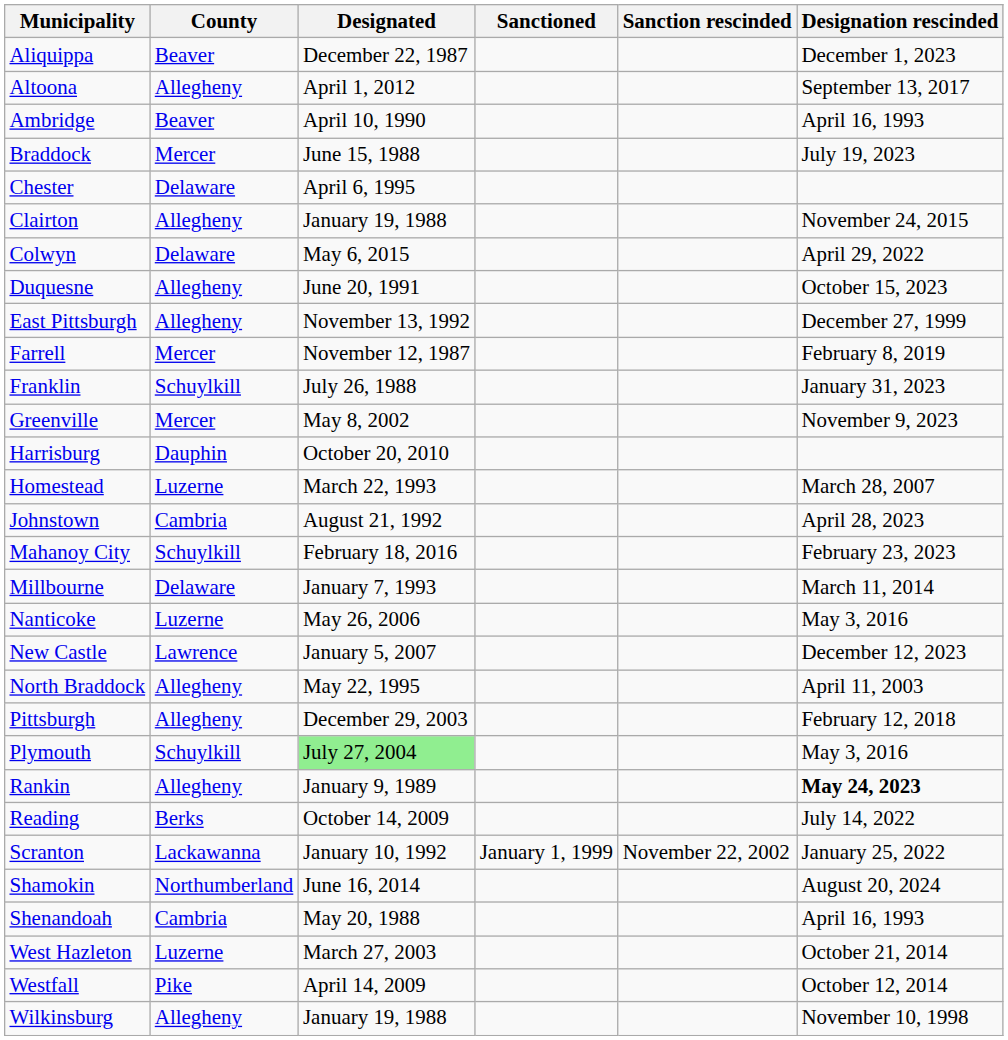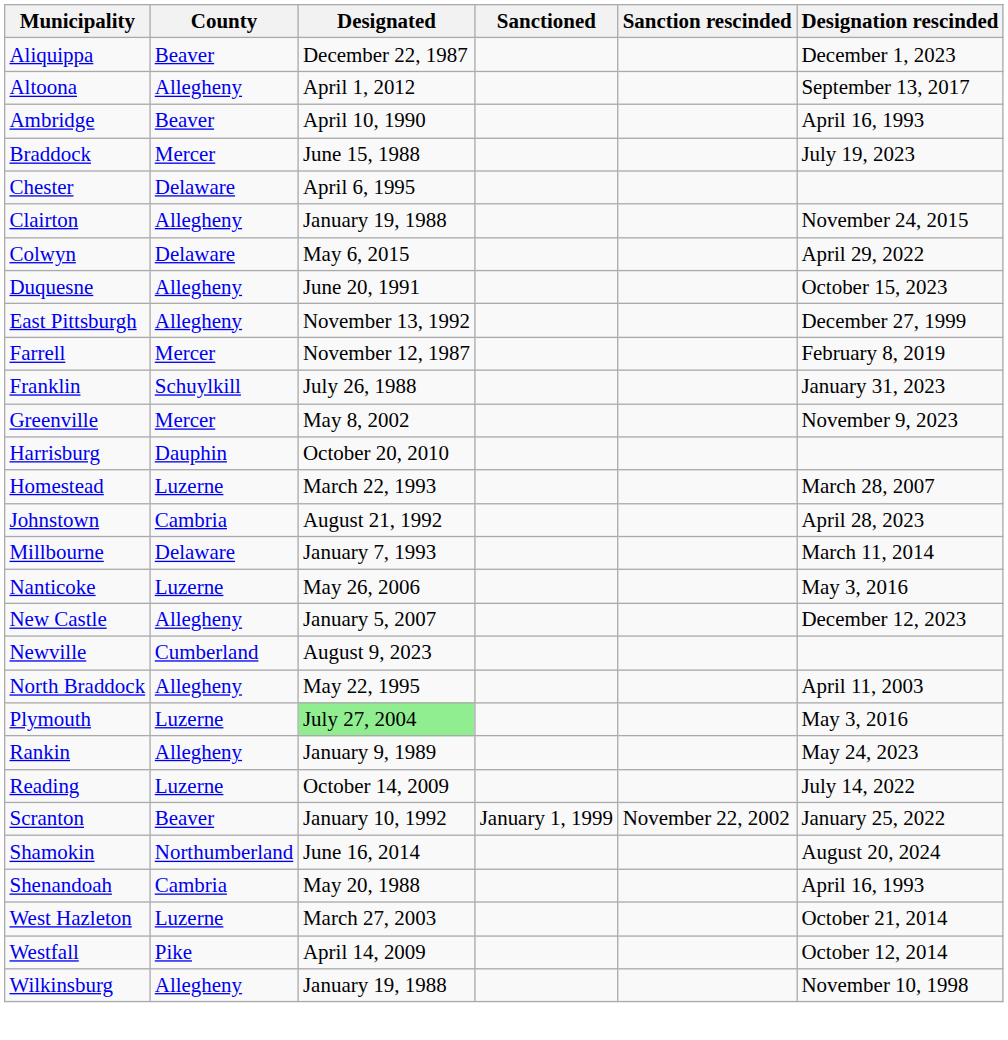 <table class="wikitable">
 <tr>
 <th>Municipality</th>
 <th>County</th>
 <th>Designated</th>
 <th>Sanctioned</th>
 <th>Sanction rescinded</th>
 <th>Designation rescinded</th>
 </tr>
 <tr>
 <td><a href='#'>Aliquippa</a></td>
 <td><a href='#'>Beaver</a></td>
 <td>December 22, 1987</td>
 <td></td>
 <td></td>
 <td>December 1, 2023</td>
 </tr>
 <tr>
 <td><a href='#'>Altoona</a></td>
 <td><a href='#'>Allegheny</a></td>
 <td>April 1, 2012</td>
 <td></td>
 <td></td>
 <td>September 13, 2017</td>
 </tr>
 <tr>
 <td><a href='#'>Ambridge</a></td>
 <td><a href='#'>Beaver</a></td>
 <td>April 10, 1990</td>
 <td></td>
 <td></td>
 <td>April 16, 1993</td>
 </tr>
 <tr>
 <td><a href='#'>Braddock</a></td>
 <td><a href='#'>Mercer</a></td>
 <td>June 15, 1988</td>
 <td></td>
 <td></td>
 <td>July 19, 2023</td>
 </tr>
 <tr>
 <td><a href='#'>Chester</a></td>
 <td><a href='#'>Delaware</a></td>
 <td>April 6, 1995</td>
 <td></td>
 <td></td>
 <td></td>
 </tr>
 <tr>
 <td><a href='#'>Clairton</a></td>
 <td><a href='#'>Allegheny</a></td>
 <td>January 19, 1988</td>
 <td></td>
 <td></td>
 <td>November 24, 2015</td>
 </tr>
 <tr>
 <td><a href='#'>Colwyn</a></td>
 <td><a href='#'>Delaware</a></td>
 <td>May 6, 2015</td>
 <td></td>
 <td></td>
 <td>April 29, 2022</td>
 </tr>
 <tr>
 <td><a href='#'>Duquesne</a></td>
 <td><a href='#'>Allegheny</a></td>
 <td>June 20, 1991</td>
 <td></td>
 <td></td>
 <td>October 15, 2023</td>
 </tr>
 <tr>
 <td><a href='#'>East Pittsburgh</a></td>
 <td><a href='#'>Allegheny</a></td>
 <td>November 13, 1992</td>
 <td></td>
 <td></td>
 <td>December 27, 1999</td>
 </tr>
 <tr>
 <td><a href='#'>Farrell</a></td>
 <td><a href='#'>Mercer</a></td>
 <td>November 12, 1987</td>
 <td></td>
 <td></td>
 <td>February 8, 2019</td>
 </tr>
 <tr>
 <td><a href='#'>Franklin</a></td>
 <td><a href='#'>Schuylkill</a></td>
 <td>July 26, 1988</td>
 <td></td>
 <td></td>
 <td>January 31, 2023</td>
 </tr>
 <tr>
 <td><a href='#'>Greenville</a></td>
 <td><a href='#'>Mercer</a></td>
 <td>May 8, 2002</td>
 <td></td>
 <td></td>
 <td>November 9, 2023</td>
 </tr>
 <tr>
 <td><a href='#'>Harrisburg</a></td>
 <td><a href='#'>Dauphin</a></td>
 <td>October 20, 2010</td>
 <td></td>
 <td></td>
 <td></td>
 </tr>
 <tr>
 <td><a href='#'>Homestead</a></td>
 <td><a href='#'>Luzerne</a></td>
 <td>March 22, 1993</td>
 <td></td>
 <td></td>
 <td>March 28, 2007</td>
 </tr>
 <tr>
 <td><a href='#'>Johnstown</a></td>
 <td><a href='#'>Cambria</a></td>
 <td>August 21, 1992</td>
 <td></td>
 <td></td>
 <td>April 28, 2023</td>
 </tr>
 <tr>
-<td><a href='#'>Mahanoy City</a></td>
-<td><a href='#'>Schuylkill</a></td>
-<td>February 18, 2016</td>
-<td></td>
-<td></td>
-<td>February 23, 2023</td>
-</tr>
-<tr>
 <td><a href='#'>Millbourne</a></td>
 <td><a href='#'>Delaware</a></td>
 <td>January 7, 1993</td>
 <td></td>
 <td></td>
 <td>March 11, 2014</td>
 </tr>
 <tr>
 <td><a href='#'>Nanticoke</a></td>
 <td><a href='#'>Luzerne</a></td>
 <td>May 26, 2006</td>
 <td></td>
 <td></td>
 <td>May 3, 2016</td>
 </tr>
 <tr>
 <td><a href='#'>New Castle</a></td>
-<td><a href='#'>Lawrence</a></td>
+<td><a href='#'>Allegheny</a></td>
 <td>January 5, 2007</td>
 <td></td>
 <td></td>
 <td>December 12, 2023</td>
+</tr>
+<tr>
+<td><a href='#'>Newville</a></td>
+<td><a href='#'>Cumberland</a></td>
+<td>August 9, 2023</td>
+<td></td>
+<td></td>
+<td></td>
 </tr>
 <tr>
 <td><a href='#'>North Braddock</a></td>
 <td><a href='#'>Allegheny</a></td>
 <td>May 22, 1995</td>
 <td></td>
 <td></td>
 <td>April 11, 2003</td>
 </tr>
 <tr>
-<td><a href='#'>Pittsburgh</a></td>
-<td><a href='#'>Allegheny</a></td>
-<td>December 29, 2003</td>
-<td></td>
-<td></td>
-<td>February 12, 2018</td>
-</tr>
-<tr>
 <td><a href='#'>Plymouth</a></td>
-<td><a href='#'>Schuylkill</a></td>
+<td><a href='#'>Luzerne</a></td>
 <td style="background: lightgreen;">July 27, 2004</td>
 <td></td>
 <td></td>
 <td>May 3, 2016</td>
 </tr>
 <tr>
 <td><a href='#'>Rankin</a></td>
 <td><a href='#'>Allegheny</a></td>
 <td>January 9, 1989</td>
 <td></td>
 <td></td>
-<td><strong>May 24, 2023</strong></td>
+<td>May 24, 2023</td>
 </tr>
 <tr>
 <td><a href='#'>Reading</a></td>
-<td><a href='#'>Berks</a></td>
+<td><a href='#'>Luzerne</a></td>
 <td>October 14, 2009</td>
 <td></td>
 <td></td>
 <td>July 14, 2022</td>
 </tr>
 <tr>
 <td><a href='#'>Scranton</a></td>
-<td><a href='#'>Lackawanna</a></td>
+<td><a href='#'>Beaver</a></td>
 <td>January 10, 1992</td>
 <td>January 1, 1999</td>
 <td>November 22, 2002</td>
 <td>January 25, 2022</td>
 </tr>
 <tr>
 <td><a href='#'>Shamokin</a></td>
 <td><a href='#'>Northumberland</a></td>
 <td>June 16, 2014</td>
 <td></td>
 <td></td>
 <td>August 20, 2024</td>
 </tr>
 <tr>
 <td><a href='#'>Shenandoah</a></td>
 <td><a href='#'>Cambria</a></td>
 <td>May 20, 1988</td>
 <td></td>
 <td></td>
 <td>April 16, 1993</td>
 </tr>
 <tr>
 <td><a href='#'>West Hazleton</a></td>
 <td><a href='#'>Luzerne</a></td>
 <td>March 27, 2003</td>
 <td></td>
 <td></td>
 <td>October 21, 2014</td>
 </tr>
 <tr>
 <td><a href='#'>Westfall</a></td>
 <td><a href='#'>Pike</a></td>
 <td>April 14, 2009</td>
 <td></td>
 <td></td>
 <td>October 12, 2014</td>
 </tr>
 <tr>
 <td><a href='#'>Wilkinsburg</a></td>
 <td><a href='#'>Allegheny</a></td>
 <td>January 19, 1988</td>
 <td></td>
 <td></td>
 <td>November 10, 1998</td>
 </tr>
 </table>
